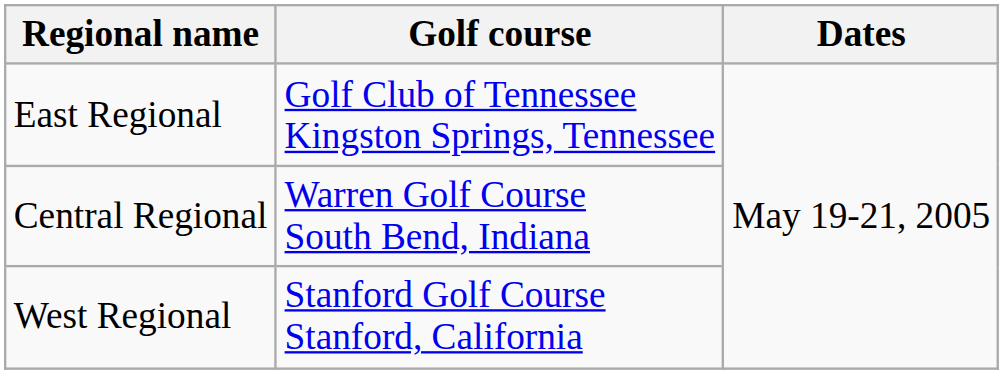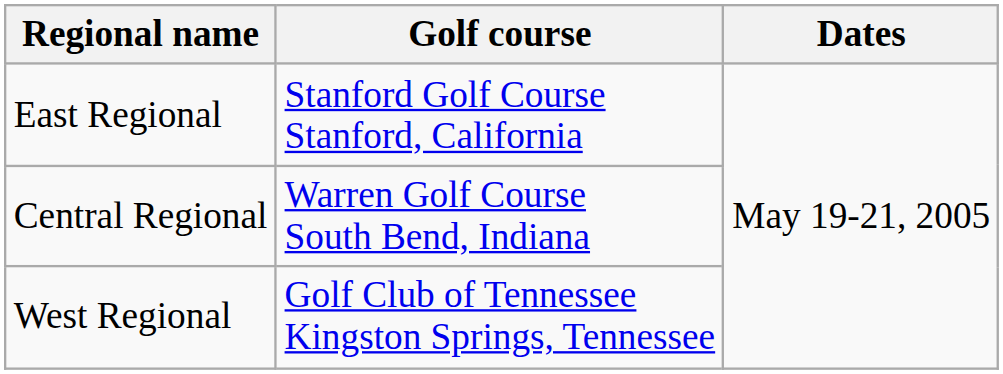 <table class="wikitable">
 <tr>
 <th>Regional name</th>
 <th>Golf course</th>
 <th>Dates</th>
 </tr>
 <tr>
 <td>East Regional</td>
-<td><a href='#'>Golf Club of Tennessee</a><br><a href='#'>Kingston Springs, Tennessee</a></td>
+<td><a href='#'>Stanford Golf Course</a><br><a href='#'>Stanford, California</a></td>
 <td rowspan=3>May 19-21, 2005</td>
 </tr>
 <tr>
 <td>Central Regional</td>
 <td><a href='#'>Warren Golf Course</a><br><a href='#'>South Bend, Indiana</a></td>
 </tr>
 <tr>
 <td>West Regional</td>
-<td><a href='#'>Stanford Golf Course</a><br><a href='#'>Stanford, California</a></td>
+<td><a href='#'>Golf Club of Tennessee</a><br><a href='#'>Kingston Springs, Tennessee</a></td>
 </tr>
 </table>
